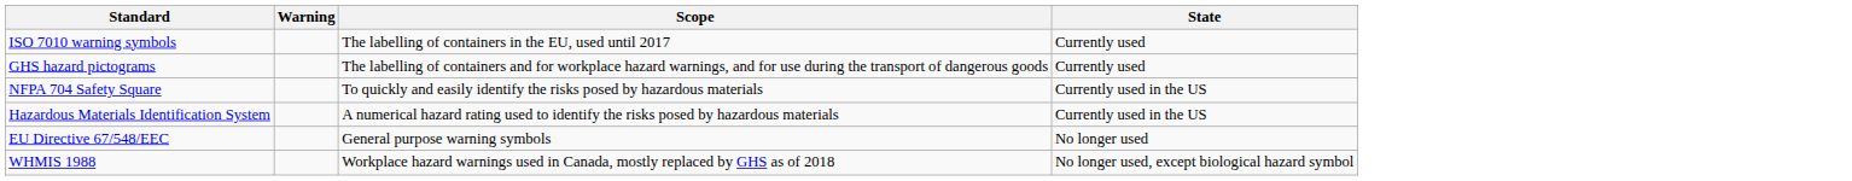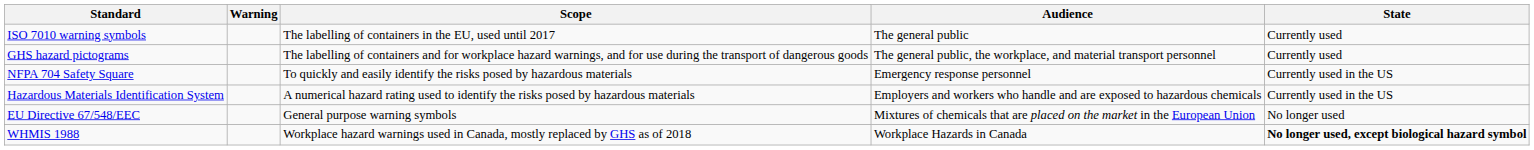 <table class="wikitable">
 <tr>
 <th>Standard</th>
 <th>Warning</th>
 <th>Scope</th>
+<th>Audience</th>
 <th>State</th>
 </tr>
 <tr>
 <td><a href='#'>ISO 7010 warning symbols</a></td>
 <td></td>
 <td>The labelling of containers in the EU, used until 2017</td>
+<td>The general public</td>
 <td>Currently used</td>
 </tr>
 <tr>
 <td><a href='#'>GHS hazard pictograms</a></td>
 <td></td>
 <td>The labelling of containers and for workplace hazard warnings, and for use during the transport of dangerous goods</td>
+<td>The general public, the workplace, and material transport personnel</td>
 <td>Currently used</td>
 </tr>
 <tr>
 <td><a href='#'>NFPA 704 Safety Square</a></td>
 <td></td>
 <td>To quickly and easily identify the risks posed by hazardous materials</td>
+<td>Emergency response personnel</td>
 <td>Currently used in the US</td>
 </tr>
 <tr>
 <td><a href='#'>Hazardous Materials Identification System</a></td>
 <td></td>
 <td>A numerical hazard rating used to identify the risks posed by hazardous materials</td>
+<td>Employers and workers who handle and are exposed to hazardous chemicals</td>
 <td>Currently used in the US</td>
 </tr>
 <tr>
 <td><a href='#'>EU Directive 67/548/EEC</a></td>
 <td></td>
 <td>General purpose warning symbols</td>
+<td>Mixtures of chemicals that are <em>placed on the market</em> in the <a href='#'>European Union</a></td>
 <td>No longer used</td>
 </tr>
 <tr>
 <td><a href='#'>WHMIS 1988</a></td>
 <td></td>
 <td>Workplace hazard warnings used in Canada, mostly replaced by <a href='#'>GHS</a> as of 2018</td>
-<td>No longer used, except biological hazard symbol</td>
+<td>Workplace Hazards in Canada</td>
+<td><strong>No longer used, except biological hazard symbol</strong></td>
 </tr>
 </table>
